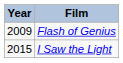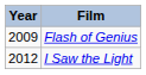 <table class="wikitable" style="font-size:95%;">
 <tr>
 <th style="background:#B0C4DE;">Year</th>
 <th style="background:#B0C4DE;">Film</th>
 </tr>
 <tr>
 <td>2009</td>
 <td><em><a href='#'>Flash of Genius</a></em></td>
 </tr>
 <tr>
-<td>2015</td>
+<td>2012</td>
 <td><em><a href='#'>I Saw the Light</a></em></td>
 </tr>
 </table>
